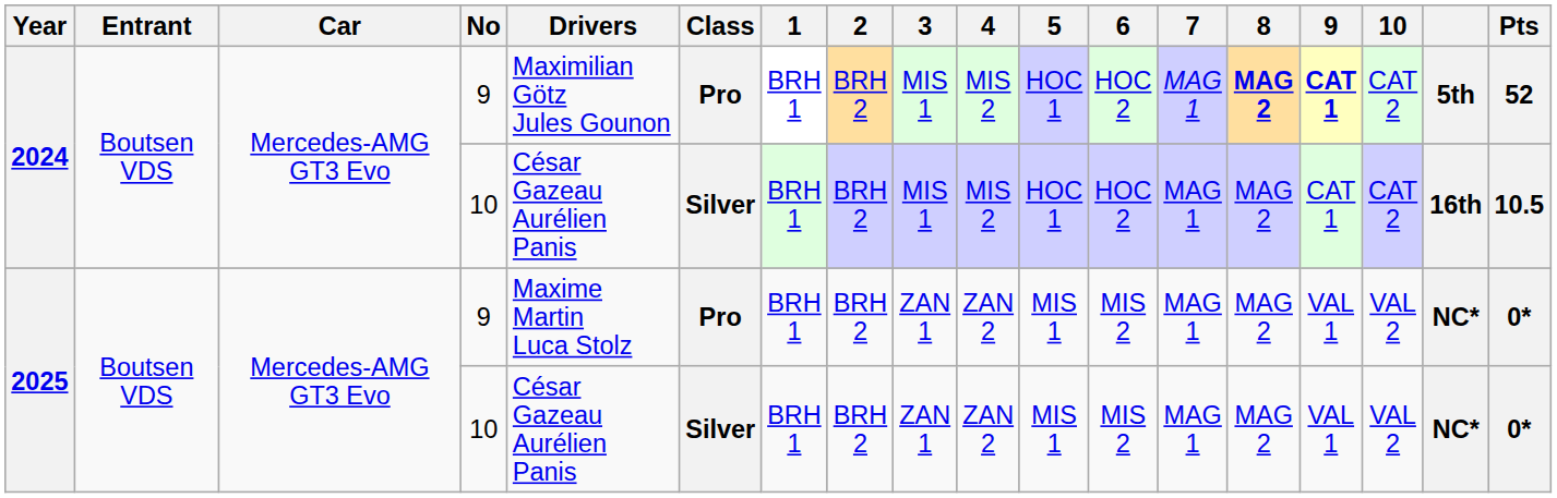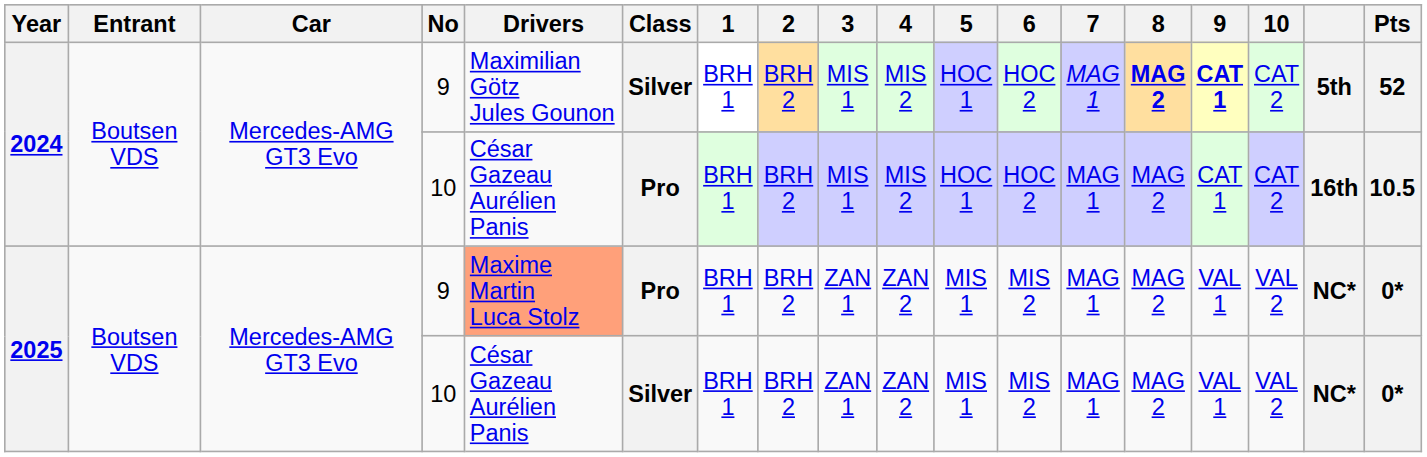 <table class="wikitable" style="font-size: 90%; text-align:center">
 <tr>
 <th>Year</th>
 <th>Entrant</th>
 <th>Car</th>
 <th>No</th>
 <th>Drivers</th>
 <th>Class</th>
 <th>1</th>
 <th>2</th>
 <th>3</th>
 <th>4</th>
 <th>5</th>
 <th>6</th>
 <th>7</th>
 <th>8</th>
 <th>9</th>
 <th>10</th>
 <th></th>
 <th>Pts</th>
 </tr>
 <tr>
 <th rowspan=2><a href='#'>2024</a></th>
 <td rowspan=2> <a href='#'>Boutsen VDS</a></td>
 <td rowspan=2><a href='#'>Mercedes-AMG GT3 Evo</a></td>
 <td>9</td>
 <td align="left"> <a href='#'>Maximilian Götz</a><br> <a href='#'>Jules Gounon</a></td>
-<th>Pro</th>
+<th>Silver</th>
 <td style="background:#FFFFFF;"><a href='#'>BRH<br>1</a><br></td>
 <td style="background:#FFDF9F;"><a href='#'>BRH<br>2</a><br></td>
 <td style="background:#DFFFDF;"><a href='#'>MIS<br>1</a><br></td>
 <td style="background:#DFFFDF;"><a href='#'>MIS<br>2</a><br></td>
 <td style="background:#CFCFFF;"><a href='#'>HOC<br>1</a><br></td>
 <td style="background:#DFFFDF;"><a href='#'>HOC<br>2</a><br></td>
 <td style="background:#CFCFFF;"><em><a href='#'>MAG<br>1</a></em><br></td>
 <td style="background:#FFDF9F;"><strong><a href='#'>MAG<br>2</a></strong><br></td>
 <td style="background:#FFFFBF;"><strong><a href='#'>CAT<br>1</a><br></strong></td>
 <td style="background:#DFFFDF;"><a href='#'>CAT<br>2</a><br></td>
 <th style="background:#;">5th</th>
 <th style="background:#;">52</th>
 </tr>
 <tr>
 <td>10</td>
 <td align="left"> <a href='#'>César Gazeau</a><br> <a href='#'>Aurélien Panis</a></td>
-<th>Silver</th>
+<th>Pro</th>
 <td style="background:#DFFFDF;"><a href='#'>BRH<br>1</a><br></td>
 <td style="background:#CFCFFF;"><a href='#'>BRH<br>2</a><br></td>
 <td style="background:#CFCFFF;"><a href='#'>MIS<br>1</a><br></td>
 <td style="background:#CFCFFF;"><a href='#'>MIS<br>2</a><br></td>
 <td style="background:#CFCFFF;"><a href='#'>HOC<br>1</a><br></td>
 <td style="background:#CFCFFF;"><a href='#'>HOC<br>2</a><br></td>
 <td style="background:#CFCFFF;"><a href='#'>MAG<br>1</a><br></td>
 <td style="background:#CFCFFF;"><a href='#'>MAG<br>2</a><br></td>
 <td style="background:#DFFFDF;"><a href='#'>CAT<br>1</a><br></td>
 <td style="background:#CFCFFF;"><a href='#'>CAT<br>2</a><br></td>
 <th style="background:#;">16th</th>
 <th style="background:#;">10.5</th>
 </tr>
 <tr>
 <th rowspan=2><a href='#'>2025</a></th>
 <td rowspan=2> <a href='#'>Boutsen VDS</a></td>
 <td rowspan=2><a href='#'>Mercedes-AMG GT3 Evo</a></td>
 <td>9</td>
-<td align="left"> <a href='#'>Maxime Martin</a><br> <a href='#'>Luca Stolz</a></td>
+<td align="left" style="background: lightsalmon;"> <a href='#'>Maxime Martin</a><br> <a href='#'>Luca Stolz</a></td>
 <th>Pro</th>
 <td style="background:#;"><a href='#'>BRH<br>1</a><br></td>
 <td style="background:#;"><a href='#'>BRH<br>2</a><br></td>
 <td style="background:#;"><a href='#'>ZAN<br>1</a><br></td>
 <td style="background:#;"><a href='#'>ZAN<br>2</a><br></td>
 <td style="background:#;"><a href='#'>MIS<br>1</a><br></td>
 <td style="background:#;"><a href='#'>MIS<br>2</a><br></td>
 <td style="background:#;"><a href='#'>MAG<br>1</a><br></td>
 <td style="background:#;"><a href='#'>MAG<br>2</a><br></td>
 <td style="background:#;"><a href='#'>VAL<br>1</a><br></td>
 <td style="background:#;"><a href='#'>VAL<br>2</a><br></td>
 <th style="background:#;">NC*</th>
 <th style="background:#;">0*</th>
 </tr>
 <tr>
 <td>10</td>
 <td align="left"> <a href='#'>César Gazeau</a><br> <a href='#'>Aurélien Panis</a></td>
 <th>Silver</th>
 <td style="background:#;"><a href='#'>BRH<br>1</a><br></td>
 <td style="background:#;"><a href='#'>BRH<br>2</a><br></td>
 <td style="background:#;"><a href='#'>ZAN<br>1</a><br></td>
 <td style="background:#;"><a href='#'>ZAN<br>2</a><br></td>
 <td style="background:#;"><a href='#'>MIS<br>1</a><br></td>
 <td style="background:#;"><a href='#'>MIS<br>2</a><br></td>
 <td style="background:#;"><a href='#'>MAG<br>1</a><br></td>
 <td style="background:#;"><a href='#'>MAG<br>2</a><br></td>
 <td style="background:#;"><a href='#'>VAL<br>1</a><br></td>
 <td style="background:#;"><a href='#'>VAL<br>2</a><br></td>
 <th style="background:#;">NC*</th>
 <th style="background:#;">0*</th>
 </tr>
 </table>
